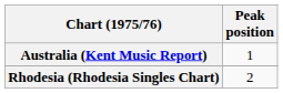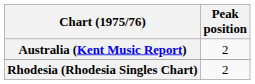 <table class="wikitable sortable plainrowheaders" style="text-align:center">
 <tr>
 <th>Chart (1975/76)</th>
 <th>Peak<br>position</th>
 </tr>
 <tr>
 <th scope="row">Australia (<a href='#'>Kent Music Report</a>)</th>
-<td>1</td>
+<td>2</td>
 </tr>
 <tr>
 </tr>
 <tr>
 <th scope="row">Rhodesia (Rhodesia Singles Chart)</th>
 <td align="center">2</td>
 </tr>
 </table>
